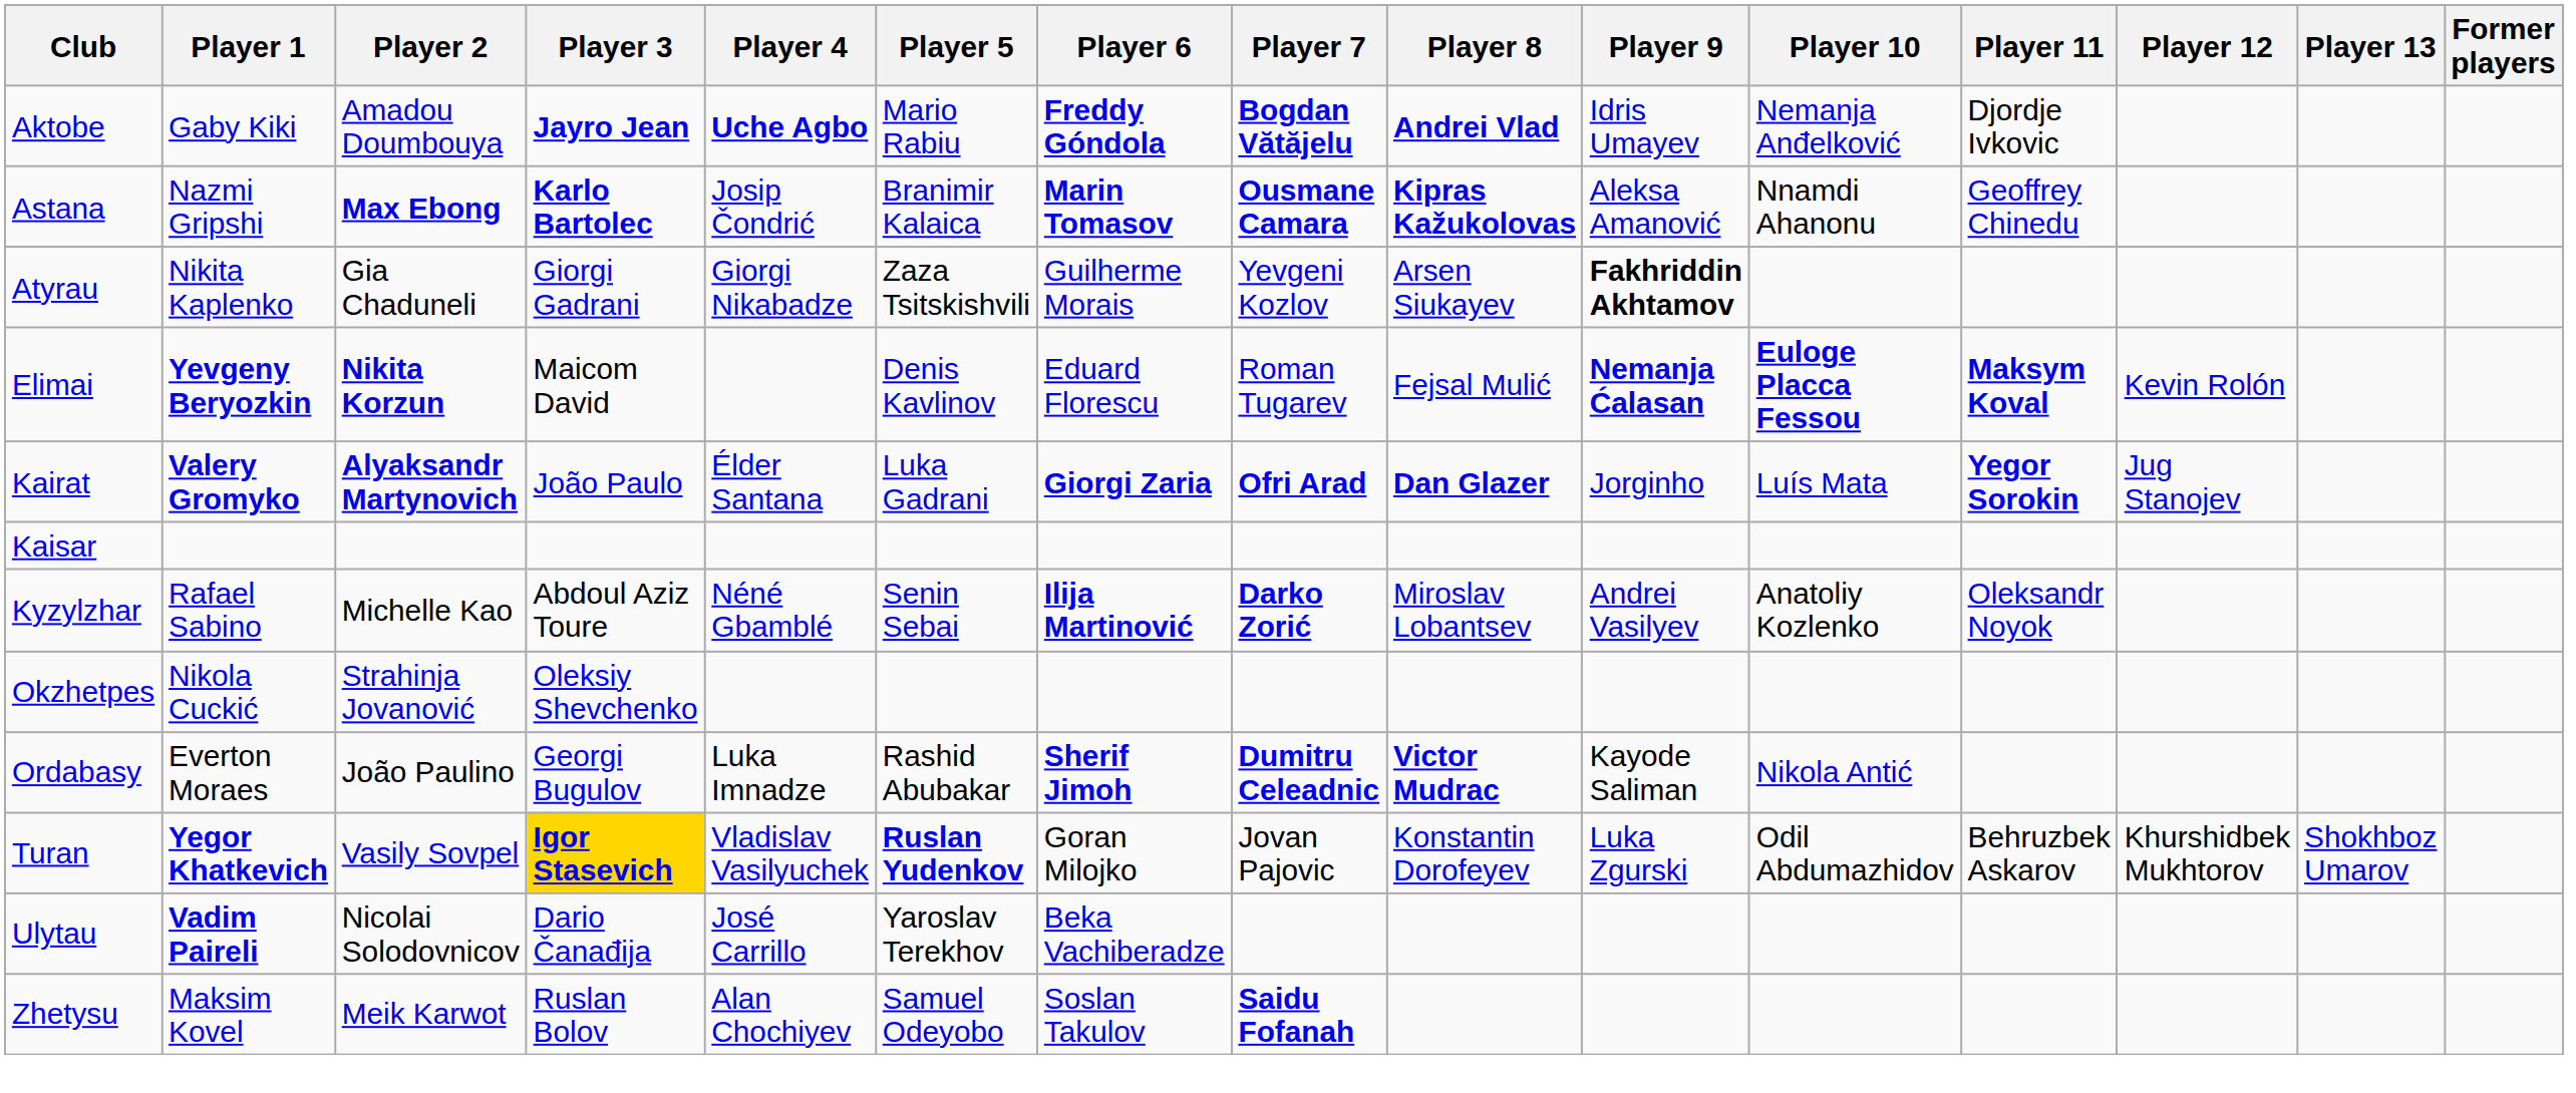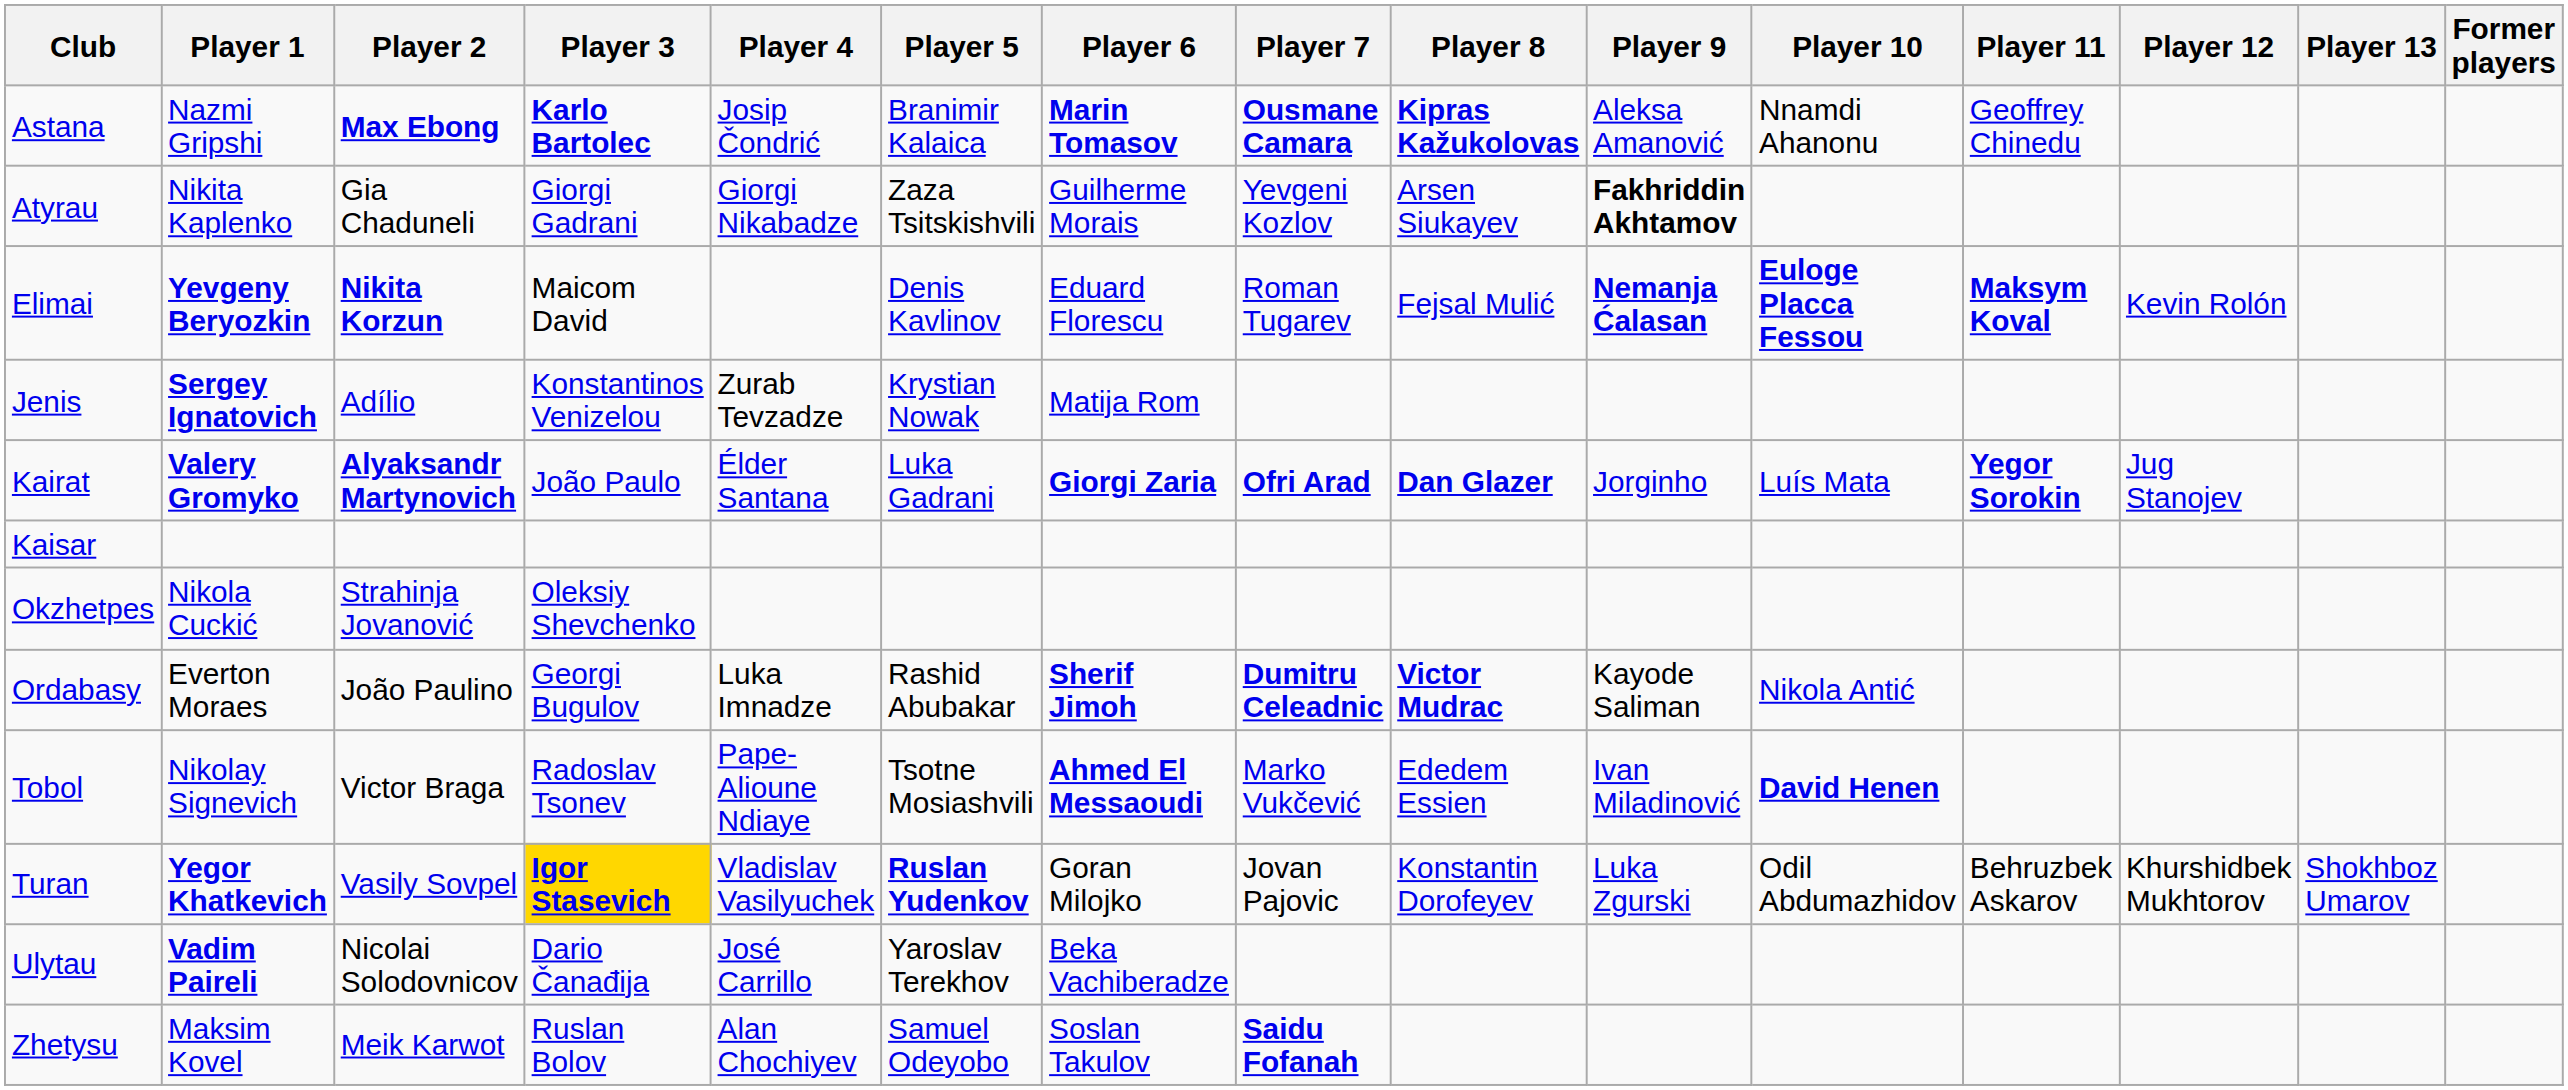 <table class="wikitable" style="font-size:95%;">
 <tr>
 <th>Club</th>
 <th>Player 1</th>
 <th>Player 2</th>
 <th>Player 3</th>
 <th>Player 4</th>
 <th>Player 5</th>
 <th>Player 6</th>
 <th>Player 7</th>
 <th>Player 8</th>
 <th>Player 9</th>
 <th>Player 10</th>
 <th>Player 11</th>
 <th>Player 12</th>
 <th>Player 13</th>
 <th>Former players</th>
-</tr>
-<tr>
-<td><a href='#'>Aktobe</a></td>
-<td> <a href='#'>Gaby Kiki</a></td>
-<td> <a href='#'>Amadou Doumbouya</a></td>
-<td> <strong><a href='#'>Jayro Jean</a></strong></td>
-<td> <strong><a href='#'>Uche Agbo</a></strong></td>
-<td> <a href='#'>Mario Rabiu</a></td>
-<td> <strong><a href='#'>Freddy Góndola</a></strong></td>
-<td> <strong><a href='#'>Bogdan Vătăjelu</a></strong></td>
-<td> <strong><a href='#'>Andrei Vlad</a></strong></td>
-<td> <a href='#'>Idris Umayev</a></td>
-<td> <a href='#'>Nemanja Anđelković</a></td>
-<td> Djordje Ivkovic</td>
-<td></td>
-<td></td>
-<td></td>
 </tr>
 <tr>
 <td><a href='#'>Astana</a></td>
 <td> <a href='#'>Nazmi Gripshi</a></td>
 <td> <strong><a href='#'>Max Ebong</a></strong></td>
 <td> <strong><a href='#'>Karlo Bartolec</a></strong></td>
 <td> <a href='#'>Josip Čondrić</a></td>
 <td> <a href='#'>Branimir Kalaica</a></td>
 <td> <strong><a href='#'>Marin Tomasov</a></strong></td>
 <td> <strong><a href='#'>Ousmane Camara</a></strong></td>
 <td> <strong><a href='#'>Kipras Kažukolovas</a></strong></td>
 <td> <a href='#'>Aleksa Amanović</a></td>
 <td> Nnamdi Ahanonu</td>
 <td> <a href='#'>Geoffrey Chinedu</a></td>
 <td></td>
 <td></td>
 <td></td>
 </tr>
 <tr>
 <td><a href='#'>Atyrau</a></td>
 <td> <a href='#'>Nikita Kaplenko</a></td>
 <td> Gia Chaduneli</td>
 <td> <a href='#'>Giorgi Gadrani</a></td>
 <td> <a href='#'>Giorgi Nikabadze</a></td>
 <td> Zaza Tsitskishvili</td>
 <td> <a href='#'>Guilherme Morais</a></td>
 <td> <a href='#'>Yevgeni Kozlov</a></td>
 <td> <a href='#'>Arsen Siukayev</a></td>
 <td> <strong>Fakhriddin Akhtamov</strong></td>
 <td></td>
 <td></td>
 <td></td>
 <td></td>
 <td></td>
 </tr>
 <tr>
 <td><a href='#'>Elimai</a></td>
 <td> <strong><a href='#'>Yevgeny Beryozkin</a></strong></td>
 <td> <strong><a href='#'>Nikita Korzun</a></strong></td>
 <td> Maicom David</td>
 <td> </td>
 <td> <a href='#'>Denis Kavlinov</a></td>
 <td> <a href='#'>Eduard Florescu</a></td>
 <td> <a href='#'>Roman Tugarev</a></td>
 <td> <a href='#'>Fejsal Mulić</a></td>
 <td> <strong><a href='#'>Nemanja Ćalasan</a></strong></td>
 <td> <strong><a href='#'>Euloge Placca Fessou</a></strong></td>
 <td> <strong><a href='#'>Maksym Koval</a></strong></td>
 <td> <a href='#'>Kevin Rolón</a></td>
 <td></td>
 <td></td>
 </tr>
 <tr>
+<td><a href='#'>Jenis</a></td>
+<td> <strong><a href='#'>Sergey Ignatovich</a></strong></td>
+<td> <a href='#'>Adílio</a></td>
+<td> <a href='#'>Konstantinos Venizelou</a></td>
+<td> Zurab Tevzadze</td>
+<td> <a href='#'>Krystian Nowak</a></td>
+<td> <a href='#'>Matija Rom</a></td>
+<td></td>
+<td></td>
+<td></td>
+<td></td>
+<td></td>
+<td></td>
+<td></td>
+<td></td>
+</tr>
+<tr>
 <td><a href='#'>Kairat</a></td>
 <td> <strong><a href='#'>Valery Gromyko</a></strong></td>
 <td> <strong><a href='#'>Alyaksandr Martynovich</a></strong></td>
 <td> <a href='#'>João Paulo</a></td>
 <td> <a href='#'>Élder Santana</a></td>
 <td> <a href='#'>Luka Gadrani</a></td>
 <td> <strong><a href='#'>Giorgi Zaria</a></strong></td>
 <td> <strong><a href='#'>Ofri Arad</a></strong></td>
 <td> <strong><a href='#'>Dan Glazer</a></strong></td>
 <td> <a href='#'>Jorginho</a></td>
 <td> <a href='#'>Luís Mata</a></td>
 <td> <strong><a href='#'>Yegor Sorokin</a></strong></td>
 <td> <a href='#'>Jug Stanojev</a></td>
 <td></td>
 <td></td>
 </tr>
 <tr>
 <td><a href='#'>Kaisar</a></td>
 <td></td>
 <td></td>
 <td></td>
 <td></td>
 <td></td>
 <td></td>
 <td></td>
 <td></td>
 <td></td>
 <td></td>
 <td></td>
 <td></td>
 <td></td>
 <td></td>
 </tr>
 <tr>
-<td><a href='#'>Kyzylzhar</a></td>
-<td> <a href='#'>Rafael Sabino</a></td>
-<td> Michelle Kao</td>
-<td> Abdoul Aziz Toure</td>
-<td> <a href='#'>Néné Gbamblé</a></td>
-<td> <a href='#'>Senin Sebai</a></td>
-<td> <strong><a href='#'>Ilija Martinović</a></strong></td>
-<td> <strong><a href='#'>Darko Zorić</a></strong></td>
-<td> <a href='#'>Miroslav Lobantsev</a></td>
-<td> <a href='#'>Andrei Vasilyev</a></td>
-<td> Anatoliy Kozlenko</td>
-<td> <a href='#'>Oleksandr Noyok</a></td>
-<td></td>
-<td></td>
-<td></td>
-</tr>
-<tr>
 <td><a href='#'>Okzhetpes</a></td>
 <td> <a href='#'>Nikola Cuckić</a></td>
 <td> <a href='#'>Strahinja Jovanović</a></td>
 <td> <a href='#'>Oleksiy Shevchenko</a></td>
 <td></td>
 <td></td>
 <td></td>
 <td></td>
 <td></td>
 <td></td>
 <td></td>
 <td></td>
 <td></td>
 <td></td>
 <td></td>
 </tr>
 <tr>
 <td><a href='#'>Ordabasy</a></td>
 <td> Everton Moraes</td>
 <td> João Paulino</td>
 <td> <a href='#'>Georgi Bugulov</a></td>
 <td> Luka Imnadze</td>
 <td> Rashid Abubakar</td>
 <td> <strong><a href='#'>Sherif Jimoh</a></strong></td>
 <td> <strong><a href='#'>Dumitru Celeadnic</a></strong></td>
 <td> <strong><a href='#'>Victor Mudrac</a></strong></td>
 <td> Kayode Saliman</td>
 <td> <a href='#'>Nikola Antić</a></td>
+<td></td>
+<td></td>
+<td></td>
+<td></td>
+</tr>
+<tr>
+<td><a href='#'>Tobol</a></td>
+<td> <a href='#'>Nikolay Signevich</a></td>
+<td> Victor Braga</td>
+<td> <a href='#'>Radoslav Tsonev</a></td>
+<td> <a href='#'>Pape-Alioune Ndiaye</a></td>
+<td> Tsotne Mosiashvili</td>
+<td> <strong><a href='#'>Ahmed El Messaoudi</a></strong></td>
+<td> <a href='#'>Marko Vukčević</a></td>
+<td> <a href='#'>Ededem Essien</a></td>
+<td> <a href='#'>Ivan Miladinović</a></td>
+<td> <strong><a href='#'>David Henen</a></strong></td>
 <td></td>
 <td></td>
 <td></td>
 <td></td>
 </tr>
 <tr>
 <td><a href='#'>Turan</a></td>
 <td> <strong><a href='#'>Yegor Khatkevich</a></strong></td>
 <td> <a href='#'>Vasily Sovpel</a></td>
 <td style="background: gold;"> <strong><a href='#'>Igor Stasevich</a></strong></td>
 <td> <a href='#'>Vladislav Vasilyuchek</a></td>
 <td> <strong><a href='#'>Ruslan Yudenkov</a></strong></td>
 <td> Goran Milojko</td>
 <td> Jovan Pajovic</td>
 <td> <a href='#'>Konstantin Dorofeyev</a></td>
 <td> <a href='#'>Luka Zgurski</a></td>
 <td> Odil Abdumazhidov</td>
 <td> Behruzbek Askarov</td>
 <td> Khurshidbek Mukhtorov</td>
 <td> <a href='#'>Shokhboz Umarov</a></td>
 <td></td>
 </tr>
 <tr>
 <td><a href='#'>Ulytau</a></td>
 <td> <strong><a href='#'>Vadim Paireli</a></strong></td>
 <td> Nicolai Solodovnicov</td>
 <td> <a href='#'>Dario Čanađija</a></td>
 <td> <a href='#'>José Carrillo</a></td>
 <td> Yaroslav Terekhov</td>
 <td> <a href='#'>Beka Vachiberadze</a></td>
 <td></td>
 <td></td>
 <td></td>
 <td></td>
 <td></td>
 <td></td>
 <td></td>
 <td></td>
 </tr>
 <tr>
 <td><a href='#'>Zhetysu</a></td>
 <td> <a href='#'>Maksim Kovel</a></td>
 <td> <a href='#'>Meik Karwot</a></td>
 <td> <a href='#'>Ruslan Bolov</a></td>
 <td> <a href='#'>Alan Chochiyev</a></td>
 <td> <a href='#'>Samuel Odeyobo</a></td>
 <td> <a href='#'>Soslan Takulov</a></td>
 <td> <strong><a href='#'>Saidu Fofanah</a></strong></td>
 <td></td>
 <td></td>
 <td></td>
 <td></td>
 <td></td>
 <td></td>
 <td></td>
 </tr>
 </table>
